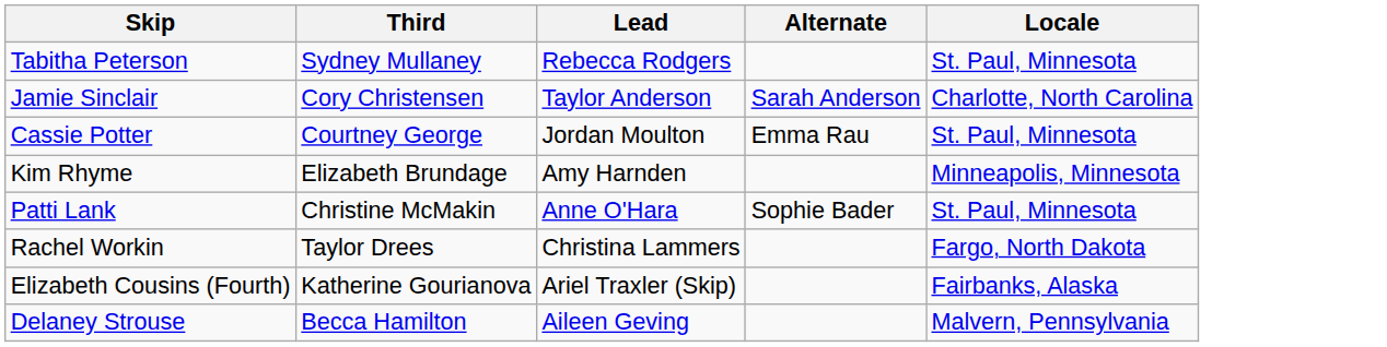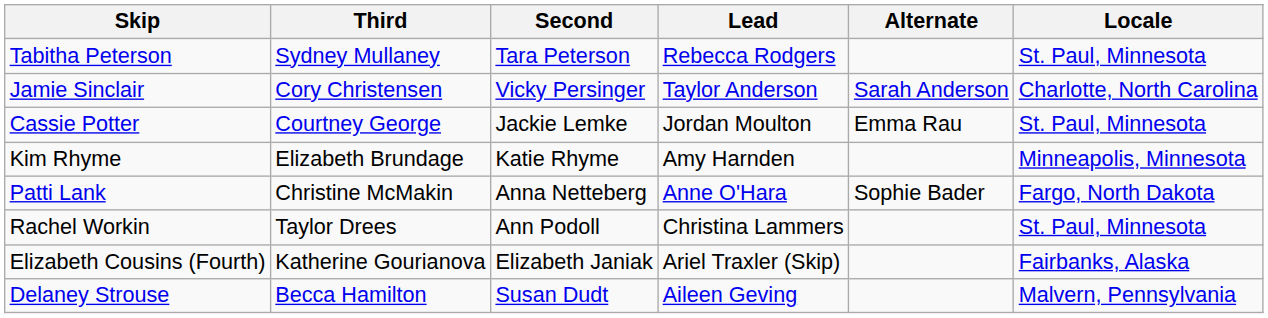 <table class="wikitable">
 <tr>
 <th>Skip</th>
 <th>Third</th>
+<th>Second</th>
 <th>Lead</th>
 <th>Alternate</th>
 <th>Locale</th>
 </tr>
 <tr>
 <td><a href='#'>Tabitha Peterson</a></td>
 <td><a href='#'>Sydney Mullaney</a></td>
+<td><a href='#'>Tara Peterson</a></td>
 <td><a href='#'>Rebecca Rodgers</a></td>
 <td></td>
 <td> <a href='#'>St. Paul, Minnesota</a></td>
 </tr>
 <tr>
 <td><a href='#'>Jamie Sinclair</a></td>
 <td><a href='#'>Cory Christensen</a></td>
+<td><a href='#'>Vicky Persinger</a></td>
 <td><a href='#'>Taylor Anderson</a></td>
 <td><a href='#'>Sarah Anderson</a></td>
 <td> <a href='#'>Charlotte, North Carolina</a></td>
 </tr>
 <tr>
 <td><a href='#'>Cassie Potter</a></td>
 <td><a href='#'>Courtney George</a></td>
+<td>Jackie Lemke</td>
 <td>Jordan Moulton</td>
 <td>Emma Rau</td>
 <td> <a href='#'>St. Paul, Minnesota</a></td>
 </tr>
 <tr>
 <td>Kim Rhyme</td>
 <td>Elizabeth Brundage</td>
+<td>Katie Rhyme</td>
 <td>Amy Harnden</td>
 <td></td>
 <td> <a href='#'>Minneapolis, Minnesota</a></td>
 </tr>
 <tr>
 <td><a href='#'>Patti Lank</a></td>
 <td>Christine McMakin</td>
+<td>Anna Netteberg</td>
 <td><a href='#'>Anne O'Hara</a></td>
 <td>Sophie Bader</td>
-<td> <a href='#'>St. Paul, Minnesota</a></td>
+<td> <a href='#'>Fargo, North Dakota</a></td>
 </tr>
 <tr>
 <td>Rachel Workin</td>
 <td>Taylor Drees</td>
+<td>Ann Podoll</td>
 <td>Christina Lammers</td>
 <td></td>
-<td> <a href='#'>Fargo, North Dakota</a></td>
+<td> <a href='#'>St. Paul, Minnesota</a></td>
 </tr>
 <tr>
 <td>Elizabeth Cousins (Fourth)</td>
 <td>Katherine Gourianova</td>
+<td>Elizabeth Janiak</td>
 <td>Ariel Traxler (Skip)</td>
 <td></td>
 <td> <a href='#'>Fairbanks, Alaska</a></td>
 </tr>
 <tr>
 <td><a href='#'>Delaney Strouse</a></td>
 <td><a href='#'>Becca Hamilton</a></td>
+<td><a href='#'>Susan Dudt</a></td>
 <td><a href='#'>Aileen Geving</a></td>
 <td></td>
 <td> <a href='#'>Malvern, Pennsylvania</a></td>
 </tr>
 </table>
